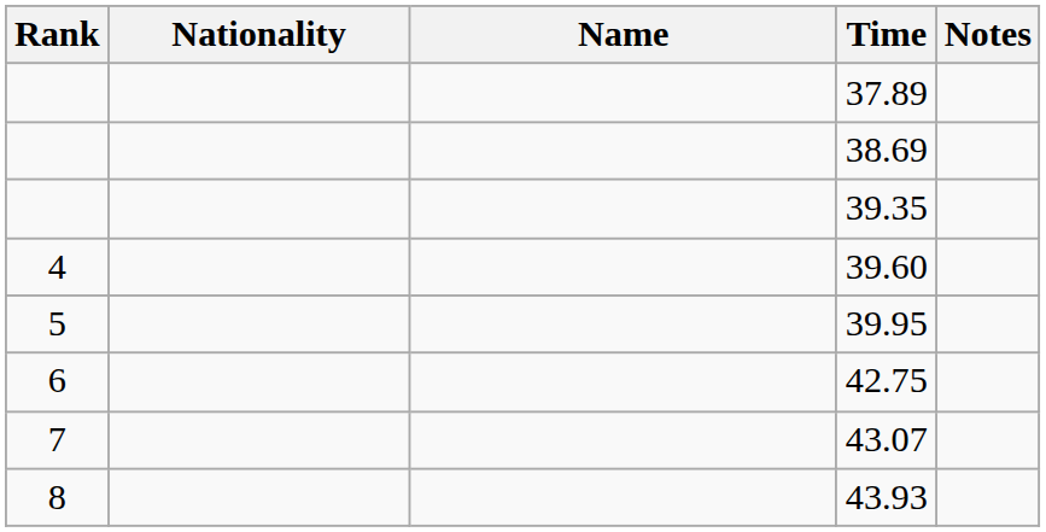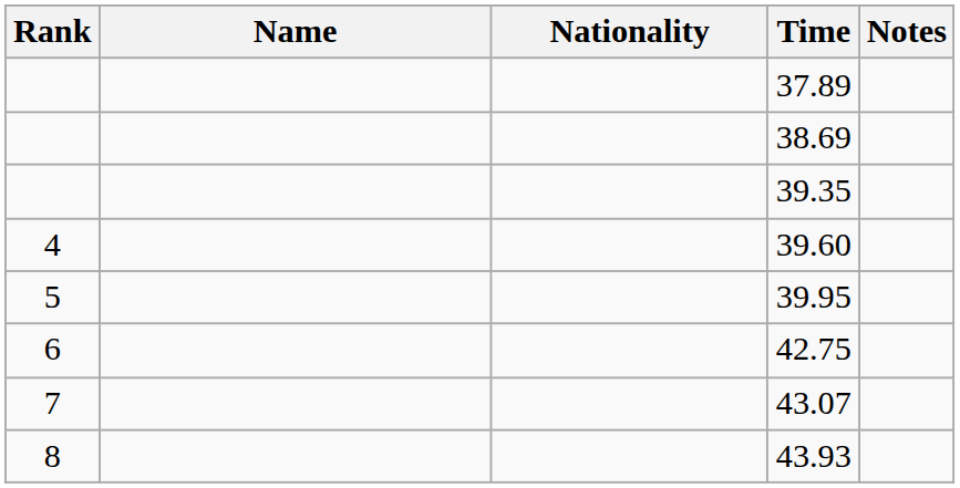 <table class="wikitable sortable" style="text-align:center">
 <tr>
 <th>Rank</th>
+<th style="width:180px">Name</th>
 <th style="width:125px">Nationality</th>
-<th style="width:180px">Name</th>
 <th>Time</th>
 <th>Notes</th>
 </tr>
 <tr>
 <td></td>
 <td style="text-align:left;"></td>
 <td style="text-align:left;"></td>
 <td>37.89</td>
 <td></td>
 </tr>
 <tr>
 <td></td>
 <td style="text-align:left;"></td>
 <td style="text-align:left;"></td>
 <td>38.69</td>
 <td></td>
 </tr>
 <tr>
 <td></td>
 <td style="text-align:left;"></td>
 <td style="text-align:left;"></td>
 <td>39.35</td>
 <td></td>
 </tr>
 <tr>
 <td>4</td>
 <td style="text-align:left;"></td>
 <td style="text-align:left;"></td>
 <td>39.60</td>
 <td></td>
 </tr>
 <tr>
 <td>5</td>
 <td style="text-align:left;"></td>
 <td style="text-align:left;"></td>
 <td>39.95</td>
 <td></td>
 </tr>
 <tr>
 <td>6</td>
 <td style="text-align:left;"></td>
 <td style="text-align:left;"></td>
 <td>42.75</td>
 <td></td>
 </tr>
 <tr>
 <td>7</td>
 <td style="text-align:left;"></td>
 <td style="text-align:left;"></td>
 <td>43.07</td>
 <td></td>
 </tr>
 <tr>
 <td>8</td>
 <td style="text-align:left;"></td>
 <td style="text-align:left;"></td>
 <td>43.93</td>
 <td></td>
 </tr>
 </table>
